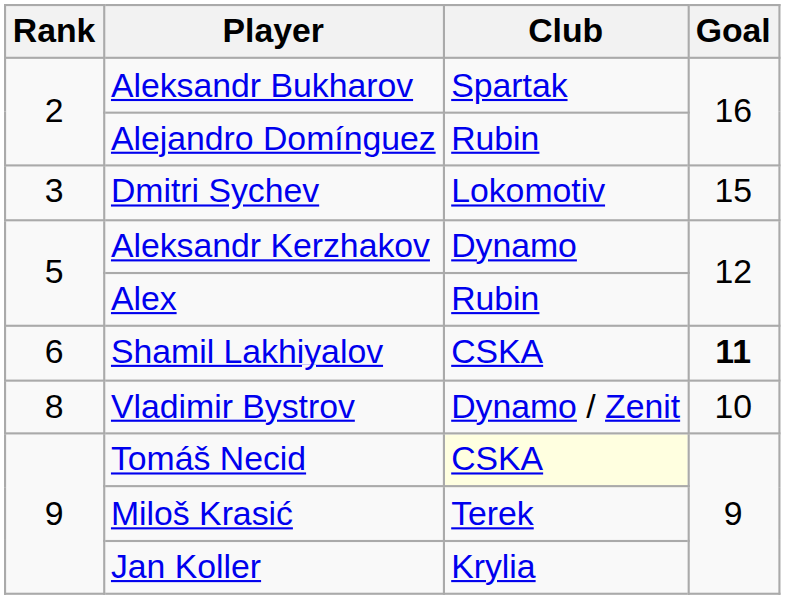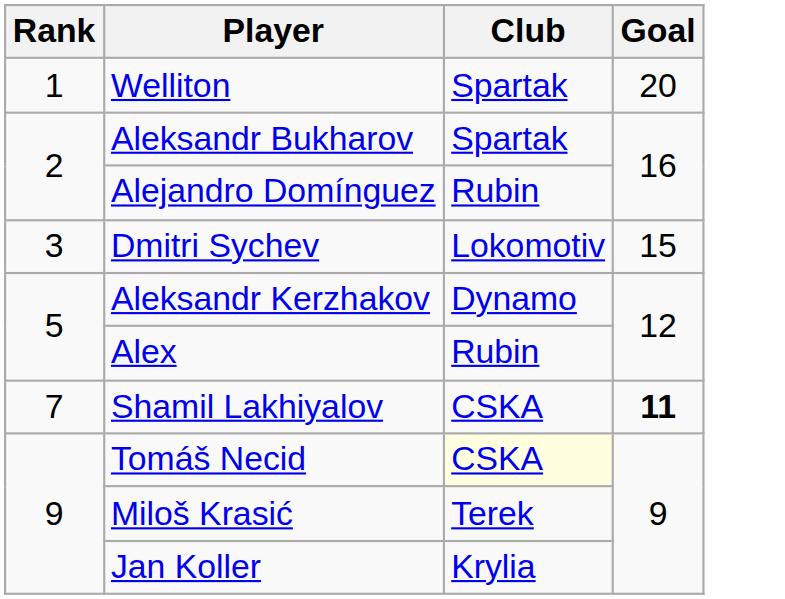 <table class="wikitable" style="text-align: center;">
 <tr>
 <th>Rank</th>
 <th>Player</th>
 <th>Club</th>
 <th>Goal</th>
+</tr>
+<tr>
+<td rowspan="1">1</td>
+<td style="text-align: left;"> <a href='#'>Welliton</a></td>
+<td style="text-align: left;"><a href='#'>Spartak</a></td>
+<td rowspan="1">20</td>
 </tr>
 <tr>
 <td rowspan="2">2</td>
 <td style="text-align: left;"> <a href='#'>Aleksandr Bukharov</a></td>
 <td style="text-align: left;"><a href='#'>Spartak</a></td>
 <td rowspan="2">16</td>
 </tr>
 <tr>
 <td style="text-align: left;"> <a href='#'>Alejandro Domínguez</a></td>
 <td style="text-align: left;"><a href='#'>Rubin</a></td>
 </tr>
 <tr>
 <td rowspan="1">3</td>
 <td style="text-align: left;"> <a href='#'>Dmitri Sychev</a></td>
 <td style="text-align: left;"><a href='#'>Lokomotiv</a></td>
 <td rowspan="1">15</td>
 </tr>
 <tr>
 <td rowspan="2">5</td>
 <td style="text-align: left;"> <a href='#'>Aleksandr Kerzhakov</a></td>
 <td style="text-align: left;"><a href='#'>Dynamo</a></td>
 <td rowspan="2">12</td>
 </tr>
 <tr>
 <td style="text-align: left;"> <a href='#'>Alex</a></td>
 <td style="text-align: left;"><a href='#'>Rubin</a></td>
 </tr>
 <tr>
-<td rowspan="1">6</td>
+<td rowspan="1">7</td>
 <td style="text-align: left;"> <a href='#'>Shamil Lakhiyalov</a></td>
 <td style="text-align: left;"><a href='#'>CSKA</a></td>
 <td rowspan="1"><strong>11</strong></td>
-</tr>
-<tr>
-<td rowspan="1">8</td>
-<td style="text-align: left;"> <a href='#'>Vladimir Bystrov</a></td>
-<td style="text-align: left;"><a href='#'>Dynamo</a> / <a href='#'>Zenit</a></td>
-<td rowspan="1">10</td>
 </tr>
 <tr>
 <td rowspan="3">9</td>
 <td style="text-align: left;"> <a href='#'>Tomáš Necid</a></td>
 <td style="background: lightyellow; text-align: left;"><a href='#'>CSKA</a></td>
 <td rowspan="3">9</td>
 </tr>
 <tr>
 <td style="text-align: left;"> <a href='#'>Miloš Krasić</a></td>
 <td style="text-align: left;"><a href='#'>Terek</a></td>
 </tr>
 <tr>
 <td style="text-align: left;"> <a href='#'>Jan Koller</a></td>
 <td style="text-align: left;"><a href='#'>Krylia</a></td>
 </tr>
 </table>
